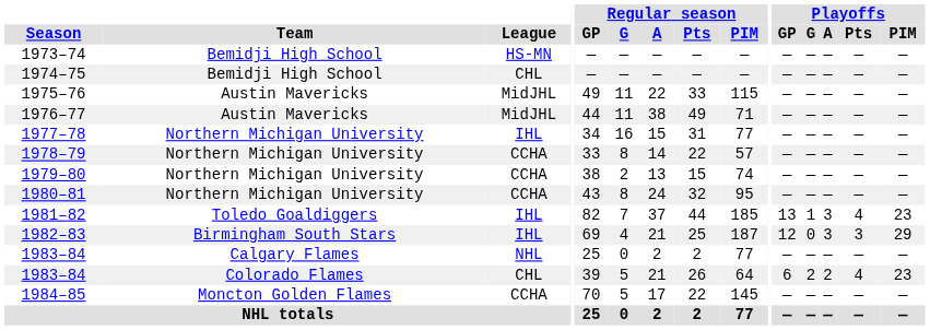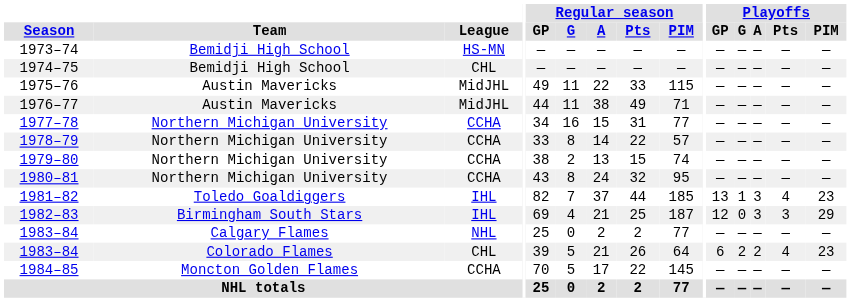 <table border="0" cellpadding="1" cellspacing="0" style="text-align:center; width:60em">
 <tr bgcolor="#e0e0e0">
 <th colspan="3" bgcolor="#ffffff"></th>
 <th rowspan="100" bgcolor="#ffffff"></th>
 <th colspan="5"><a href='#'>Regular season</a></th>
 <th rowspan="100" bgcolor="#ffffff"></th>
 <th colspan="5"><a href='#'>Playoffs</a></th>
 </tr>
 <tr bgcolor="#e0e0e0">
 <th><a href='#'>Season</a></th>
 <th>Team</th>
 <th>League</th>
 <th>GP</th>
 <th><a href='#'>G</a></th>
 <th><a href='#'>A</a></th>
 <th><a href='#'>Pts</a></th>
 <th><a href='#'>PIM</a></th>
 <th>GP</th>
 <th>G</th>
 <th>A</th>
 <th>Pts</th>
 <th>PIM</th>
 </tr>
 <tr>
 <td>1973–74</td>
 <td><a href='#'>Bemidji High School</a></td>
 <td><a href='#'>HS-MN</a></td>
 <td>—</td>
 <td>—</td>
 <td>—</td>
 <td>—</td>
 <td>—</td>
 <td>—</td>
 <td>—</td>
 <td>—</td>
 <td>—</td>
 <td>—</td>
 </tr>
 <tr bgcolor="#f0f0f0">
 <td>1974–75</td>
 <td>Bemidji High School</td>
 <td>CHL</td>
 <td>—</td>
 <td>—</td>
 <td>—</td>
 <td>—</td>
 <td>—</td>
 <td>—</td>
 <td>—</td>
 <td>—</td>
 <td>—</td>
 <td>—</td>
 </tr>
 <tr>
 <td>1975–76</td>
 <td>Austin Mavericks</td>
 <td>MidJHL</td>
 <td>49</td>
 <td>11</td>
 <td>22</td>
 <td>33</td>
 <td>115</td>
 <td>—</td>
 <td>—</td>
 <td>—</td>
 <td>—</td>
 <td>—</td>
 </tr>
 <tr bgcolor="#f0f0f0">
 <td>1976–77</td>
 <td>Austin Mavericks</td>
 <td>MidJHL</td>
 <td>44</td>
 <td>11</td>
 <td>38</td>
 <td>49</td>
 <td>71</td>
 <td>—</td>
 <td>—</td>
 <td>—</td>
 <td>—</td>
 <td>—</td>
 </tr>
 <tr>
 <td><a href='#'>1977–78</a></td>
 <td><a href='#'>Northern Michigan University</a></td>
-<td><a href='#'>IHL</a></td>
+<td><a href='#'>CCHA</a></td>
 <td>34</td>
 <td>16</td>
 <td>15</td>
 <td>31</td>
 <td>77</td>
 <td>—</td>
 <td>—</td>
 <td>—</td>
 <td>—</td>
 <td>—</td>
 </tr>
 <tr bgcolor="#f0f0f0">
 <td><a href='#'>1978–79</a></td>
 <td>Northern Michigan University</td>
 <td>CCHA</td>
 <td>33</td>
 <td>8</td>
 <td>14</td>
 <td>22</td>
 <td>57</td>
 <td>—</td>
 <td>—</td>
 <td>—</td>
 <td>—</td>
 <td>—</td>
 </tr>
 <tr>
 <td><a href='#'>1979–80</a></td>
 <td>Northern Michigan University</td>
 <td>CCHA</td>
 <td>38</td>
 <td>2</td>
 <td>13</td>
 <td>15</td>
 <td>74</td>
 <td>—</td>
 <td>—</td>
 <td>—</td>
 <td>—</td>
 <td>—</td>
 </tr>
 <tr bgcolor="#f0f0f0">
 <td><a href='#'>1980–81</a></td>
 <td>Northern Michigan University</td>
 <td>CCHA</td>
 <td>43</td>
 <td>8</td>
 <td>24</td>
 <td>32</td>
 <td>95</td>
 <td>—</td>
 <td>—</td>
 <td>—</td>
 <td>—</td>
 <td>—</td>
 </tr>
 <tr>
 <td><a href='#'>1981–82</a></td>
 <td><a href='#'>Toledo Goaldiggers</a></td>
 <td><a href='#'>IHL</a></td>
 <td>82</td>
 <td>7</td>
 <td>37</td>
 <td>44</td>
 <td>185</td>
 <td>13</td>
 <td>1</td>
 <td>3</td>
 <td>4</td>
 <td>23</td>
 </tr>
 <tr bgcolor="#f0f0f0">
 <td><a href='#'>1982–83</a></td>
 <td><a href='#'>Birmingham South Stars</a></td>
 <td><a href='#'>IHL</a></td>
 <td>69</td>
 <td>4</td>
 <td>21</td>
 <td>25</td>
 <td>187</td>
 <td>12</td>
 <td>0</td>
 <td>3</td>
 <td>3</td>
 <td>29</td>
 </tr>
 <tr>
 <td><a href='#'>1983–84</a></td>
 <td><a href='#'>Calgary Flames</a></td>
 <td><a href='#'>NHL</a></td>
 <td>25</td>
 <td>0</td>
 <td>2</td>
 <td>2</td>
 <td>77</td>
 <td>—</td>
 <td>—</td>
 <td>—</td>
 <td>—</td>
 <td>—</td>
 </tr>
 <tr bgcolor="#f0f0f0">
 <td><a href='#'>1983–84</a></td>
 <td><a href='#'>Colorado Flames</a></td>
 <td>CHL</td>
 <td>39</td>
 <td>5</td>
 <td>21</td>
 <td>26</td>
 <td>64</td>
 <td>6</td>
 <td>2</td>
 <td>2</td>
 <td>4</td>
 <td>23</td>
 </tr>
 <tr>
 <td><a href='#'>1984–85</a></td>
 <td><a href='#'>Moncton Golden Flames</a></td>
 <td>CCHA</td>
 <td>70</td>
 <td>5</td>
 <td>17</td>
 <td>22</td>
 <td>145</td>
 <td>—</td>
 <td>—</td>
 <td>—</td>
 <td>—</td>
 <td>—</td>
 </tr>
 <tr bgcolor="#e0e0e0">
 <th colspan="3">NHL totals</th>
 <th>25</th>
 <th>0</th>
 <th>2</th>
 <th>2</th>
 <th>77</th>
 <th>—</th>
 <th>—</th>
 <th>—</th>
 <th>—</th>
 <th>—</th>
 </tr>
 </table>
